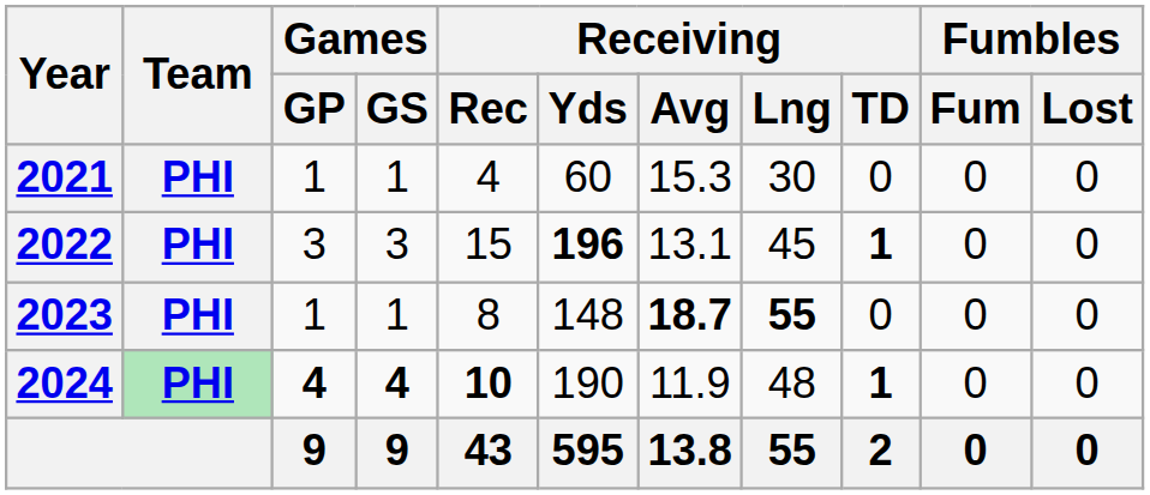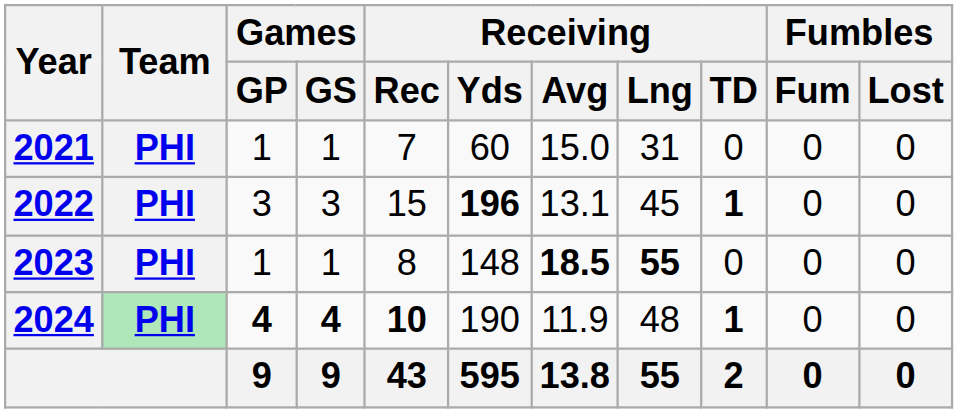 <table class=wikitable style="text-align:center;">
 <tr>
 <th rowspan="2">Year</th>
 <th rowspan="2">Team</th>
 <th colspan="2">Games</th>
 <th colspan="5">Receiving</th>
 <th colspan="2">Fumbles</th>
 </tr>
 <tr>
 <th>GP</th>
 <th>GS</th>
 <th>Rec</th>
 <th>Yds</th>
 <th>Avg</th>
 <th>Lng</th>
 <th>TD</th>
 <th>Fum</th>
 <th>Lost</th>
 </tr>
 <tr>
 <th><a href='#'>2021</a></th>
 <th><a href='#'>PHI</a></th>
 <td>1</td>
 <td>1</td>
-<td>4</td>
+<td>7</td>
 <td>60</td>
-<td>15.3</td>
-<td>30</td>
+<td>15.0</td>
+<td>31</td>
 <td>0</td>
 <td>0</td>
 <td>0</td>
 </tr>
 <tr>
 <th><a href='#'>2022</a></th>
 <th><a href='#'>PHI</a></th>
 <td>3</td>
 <td>3</td>
 <td>15</td>
 <td><strong>196</strong></td>
 <td>13.1</td>
 <td>45</td>
 <td><strong>1</strong></td>
 <td>0</td>
 <td>0</td>
 </tr>
 <tr>
 <th><a href='#'>2023</a></th>
 <th><a href='#'>PHI</a></th>
 <td>1</td>
 <td>1</td>
 <td>8</td>
 <td>148</td>
-<td><strong>18.7</strong></td>
+<td><strong>18.5</strong></td>
 <td><strong>55</strong></td>
 <td>0</td>
 <td>0</td>
 <td>0</td>
 </tr>
 <tr>
 <th><a href='#'>2024</a></th>
 <th style="background:#afe6ba; width:3em;"><a href='#'>PHI</a></th>
 <td><strong>4</strong></td>
 <td><strong>4</strong></td>
 <td><strong>10</strong></td>
 <td>190</td>
 <td>11.9</td>
 <td>48</td>
 <td><strong>1</strong></td>
 <td>0</td>
 <td>0</td>
 </tr>
 <tr>
 <th colspan="2"></th>
 <th>9</th>
 <th>9</th>
 <th>43</th>
 <th>595</th>
 <th>13.8</th>
 <th>55</th>
 <th>2</th>
 <th>0</th>
 <th>0</th>
 </tr>
 </table>
